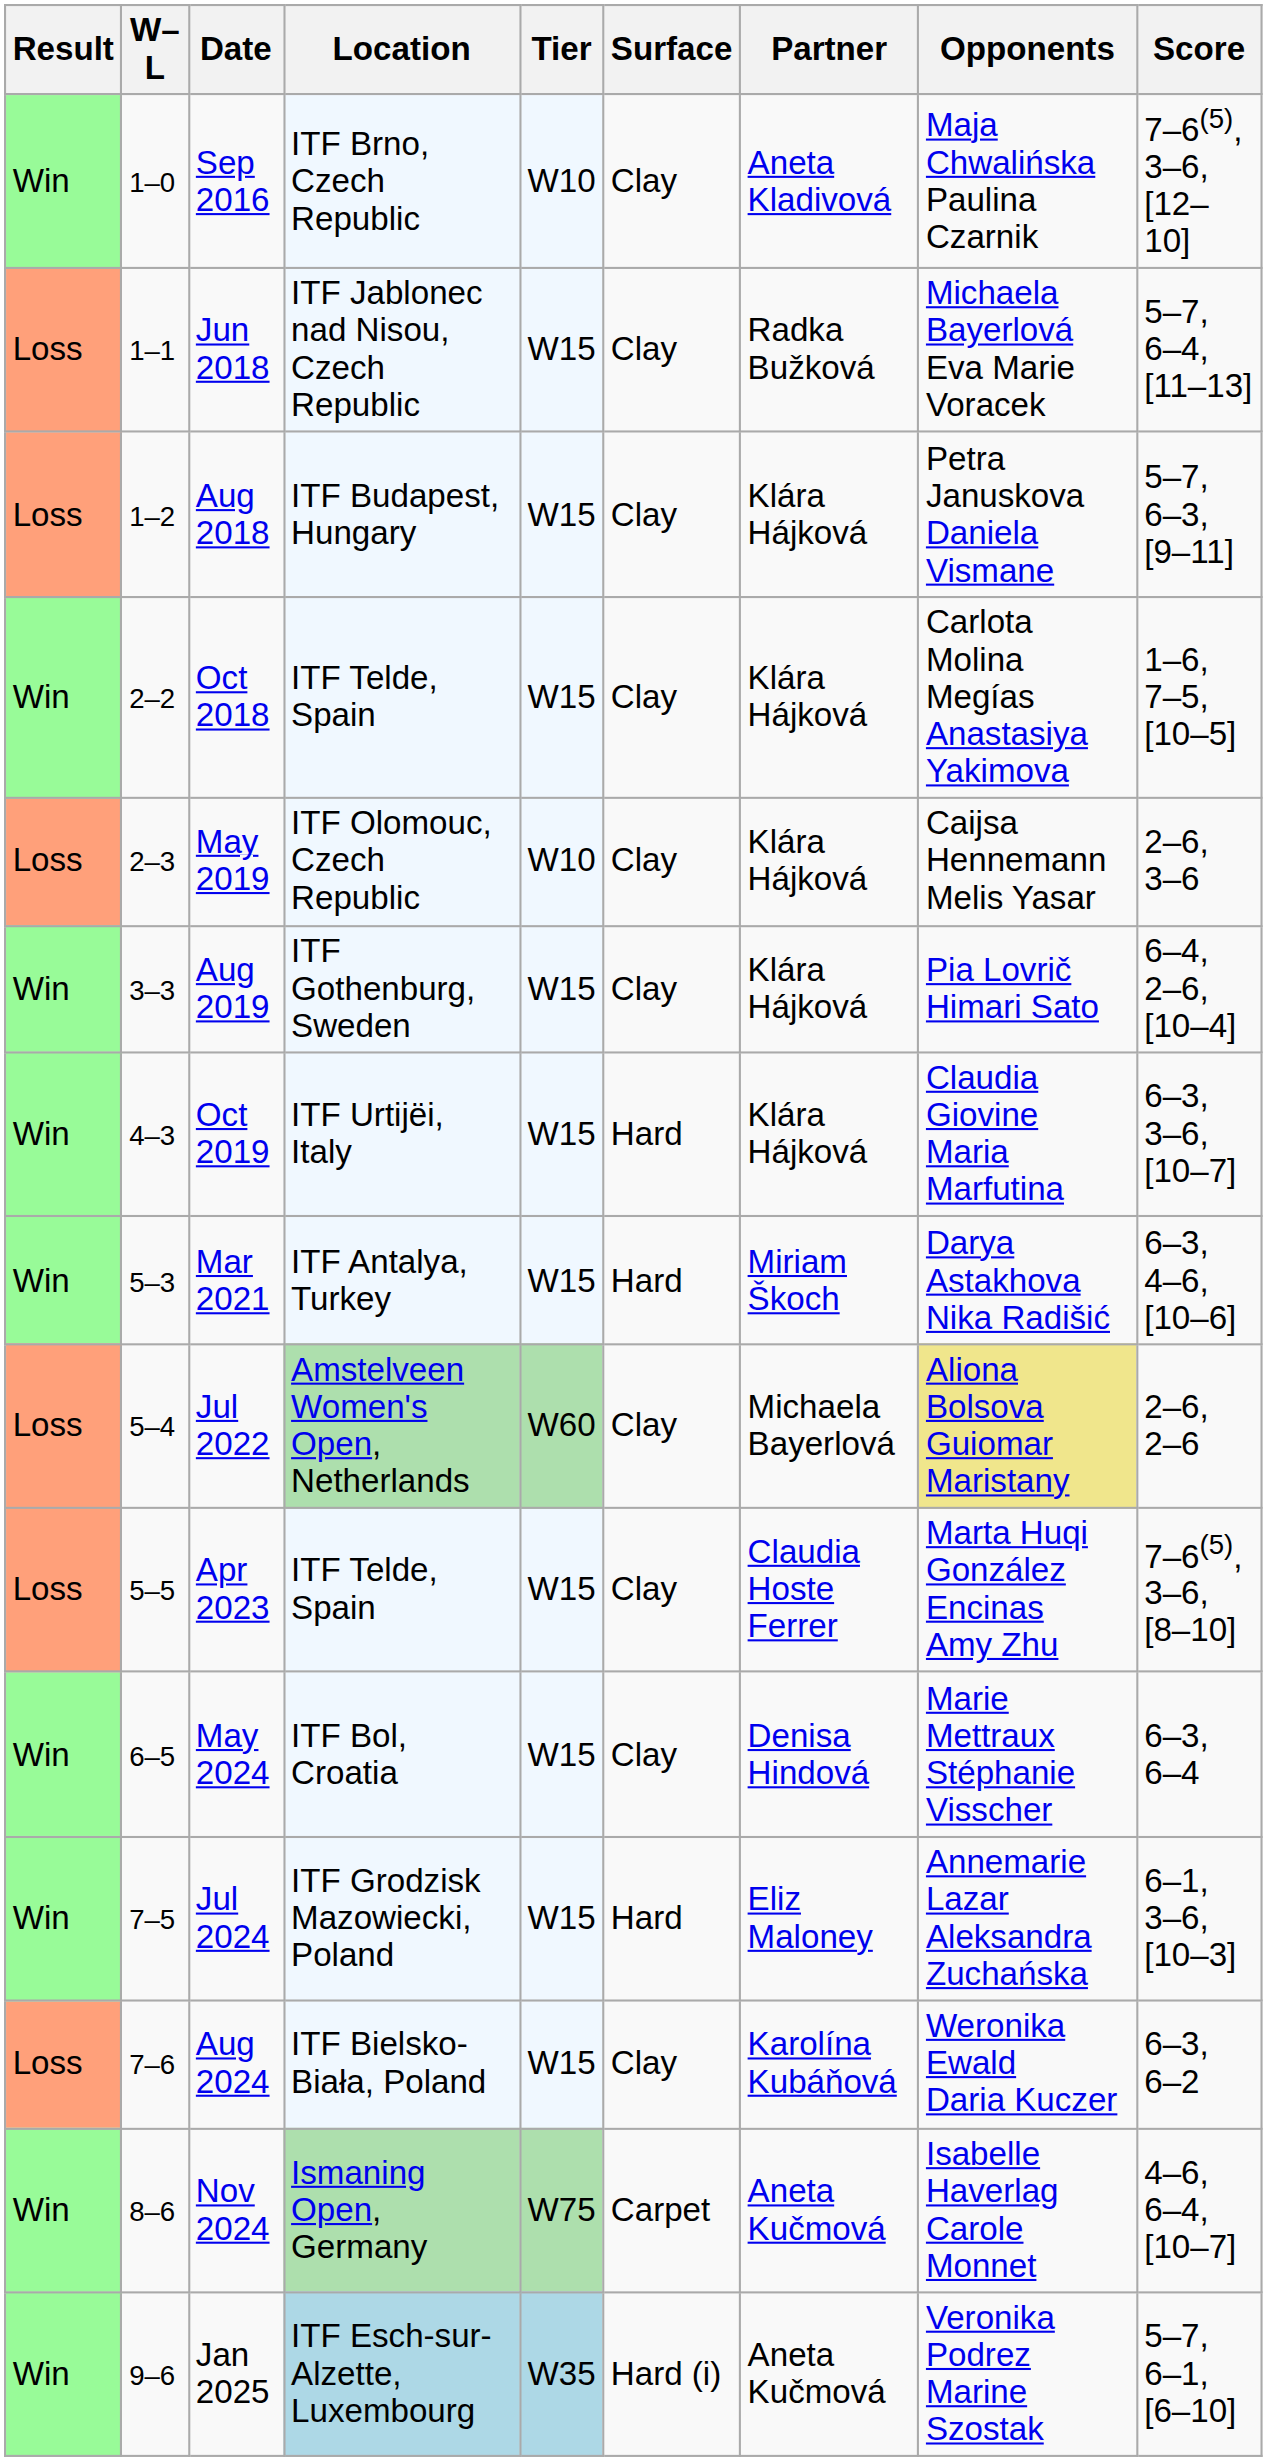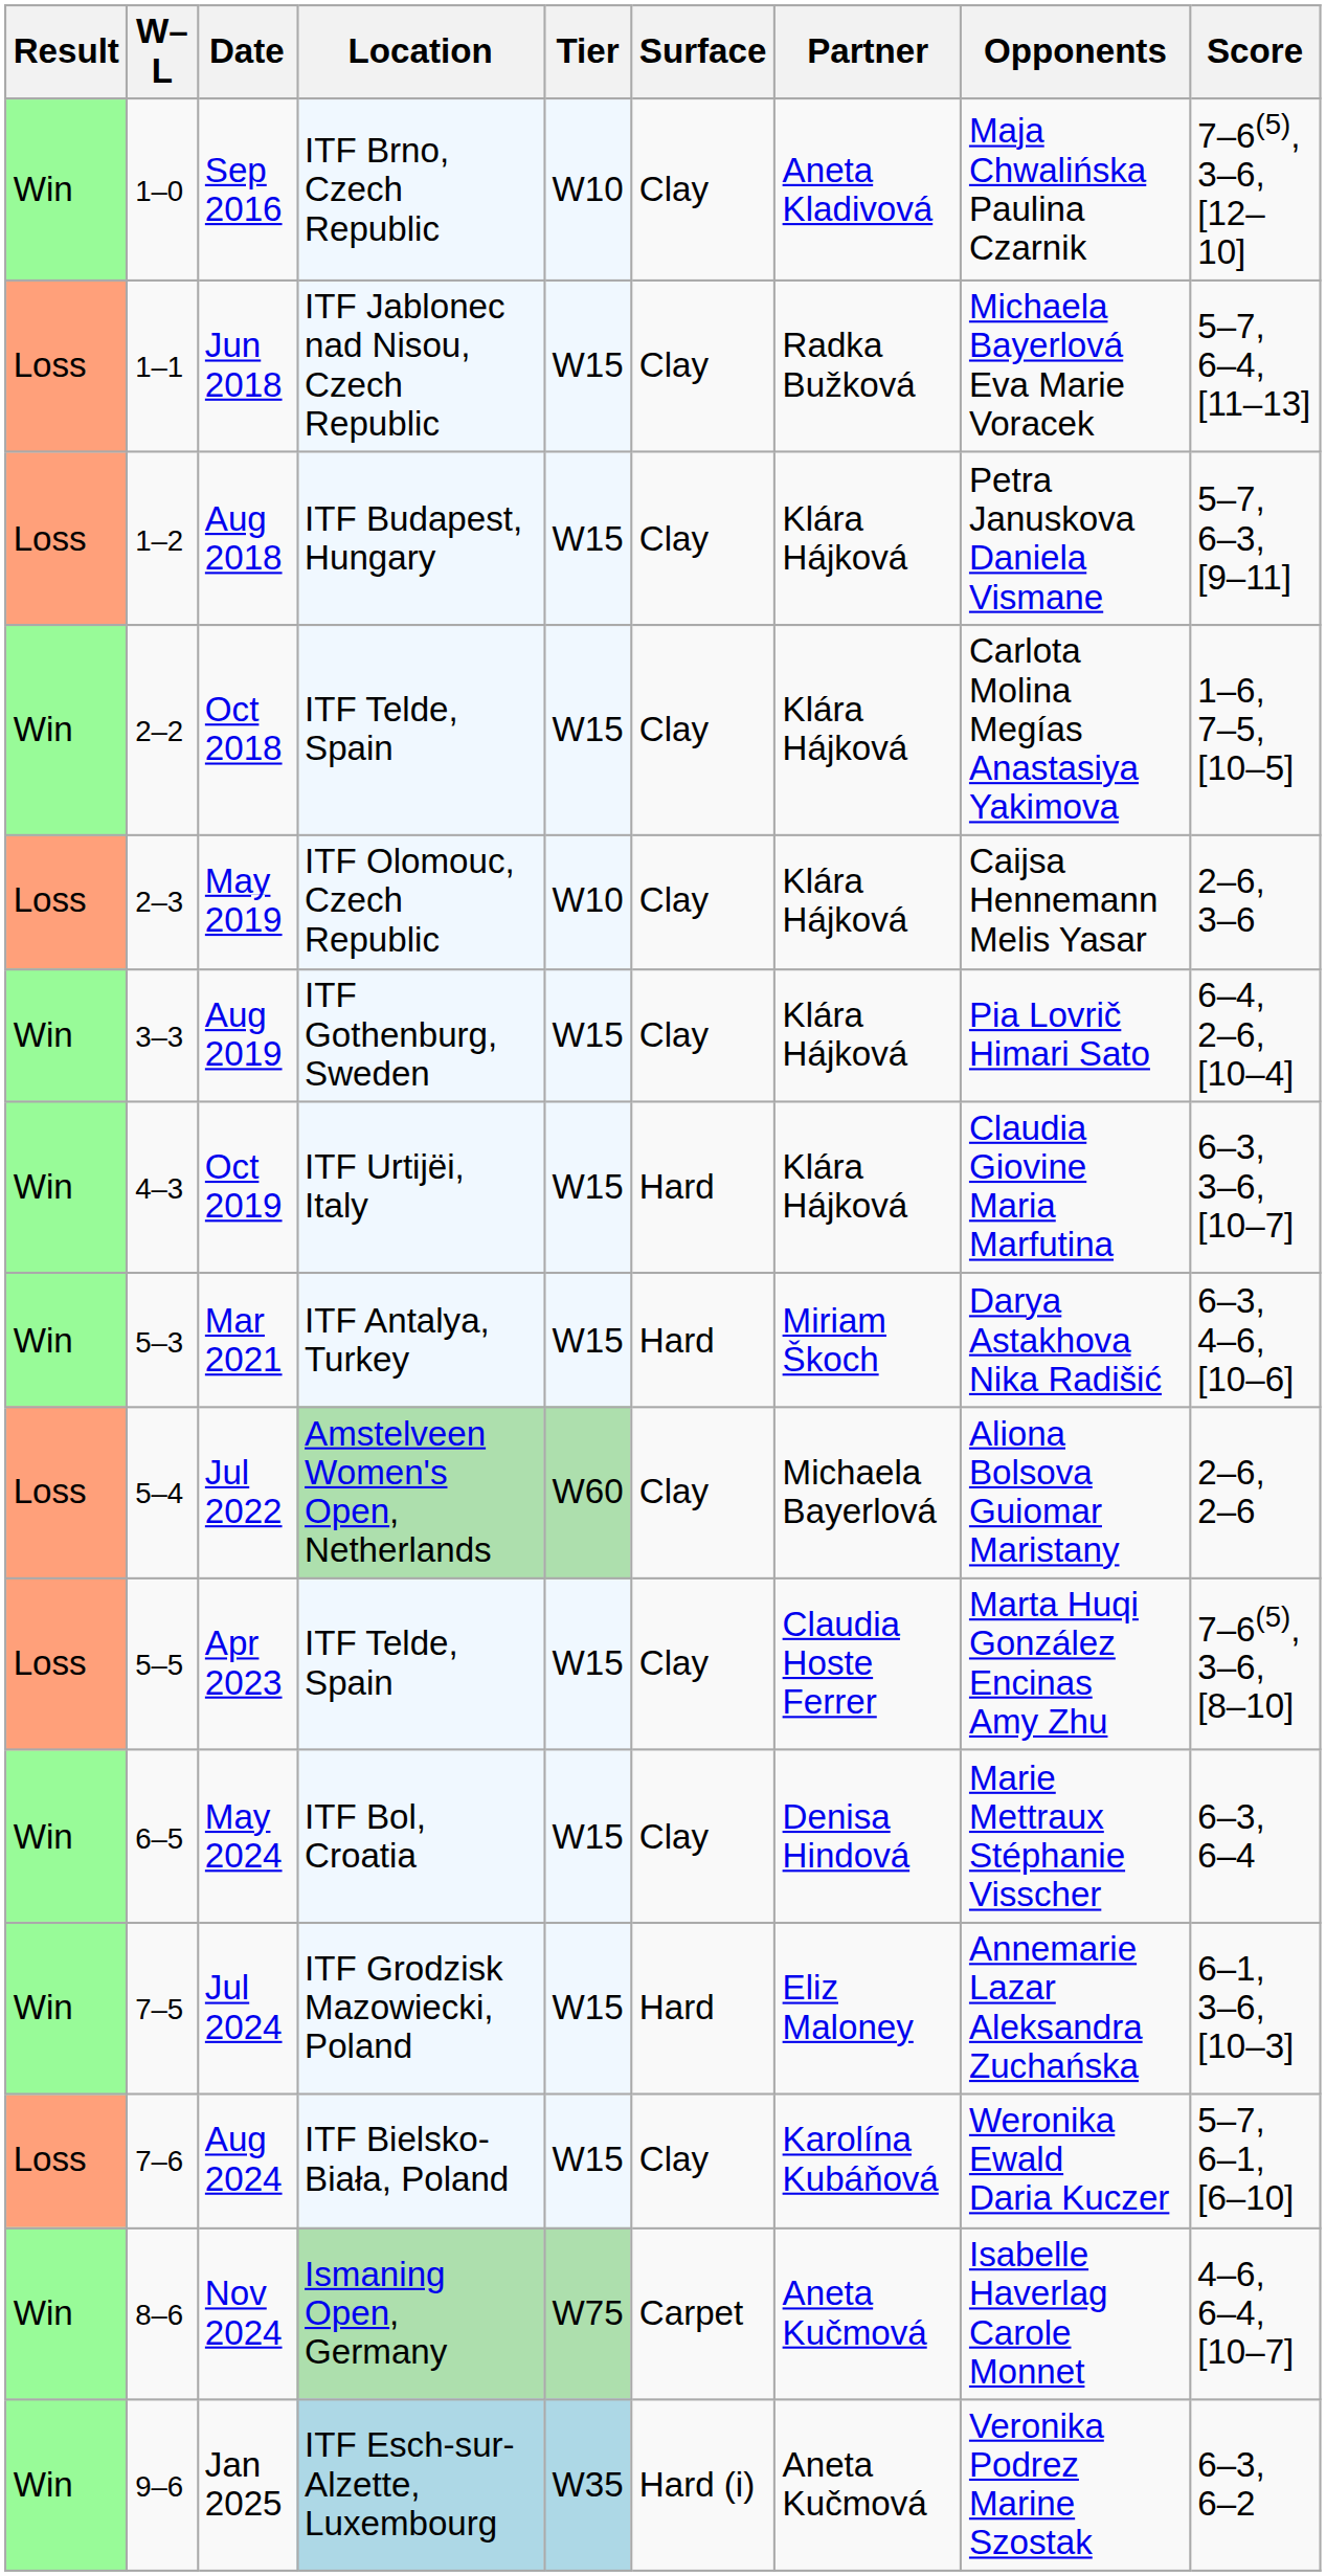 <table class="sortable wikitable">
 <tr>
 <th>Result</th>
 <th class="unsortable">W–L</th>
 <th>Date</th>
 <th>Location</th>
 <th>Tier</th>
 <th>Surface</th>
 <th>Partner</th>
 <th>Opponents</th>
 <th class="unsortable">Score</th>
 </tr>
 <tr>
 <td style="background:#98fb98;">Win</td>
 <td><small>1–0</small></td>
 <td><a href='#'>Sep 2016</a></td>
 <td style="background:#f0f8ff;">ITF Brno, Czech Republic</td>
 <td style="background:#f0f8ff;">W10</td>
 <td>Clay</td>
 <td> <a href='#'>Aneta Kladivová</a></td>
 <td> <a href='#'>Maja Chwalińska</a> <br>  Paulina Czarnik</td>
 <td>7–6<sup>(5)</sup>, 3–6, [12–10]</td>
 </tr>
 <tr>
 <td style="background:#ffa07a;">Loss</td>
 <td><small>1–1</small></td>
 <td><a href='#'>Jun 2018</a></td>
 <td style="background:#f0f8ff;">ITF Jablonec nad Nisou, Czech Republic</td>
 <td style="background:#f0f8ff;">W15</td>
 <td>Clay</td>
 <td> Radka Bužková</td>
 <td> <a href='#'>Michaela Bayerlová</a> <br>  Eva Marie Voracek</td>
 <td>5–7, 6–4, [11–13]</td>
 </tr>
 <tr>
 <td style="background:#ffa07a;">Loss</td>
 <td><small>1–2</small></td>
 <td><a href='#'>Aug 2018</a></td>
 <td style="background:#f0f8ff;">ITF Budapest, Hungary</td>
 <td style="background:#f0f8ff;">W15</td>
 <td>Clay</td>
 <td> Klára Hájková</td>
 <td> Petra Januskova <br>  <a href='#'>Daniela Vismane</a></td>
 <td>5–7, 6–3, [9–11]</td>
 </tr>
 <tr>
 <td style="background:#98fb98;">Win</td>
 <td><small>2–2</small></td>
 <td><a href='#'>Oct 2018</a></td>
 <td style="background:#f0f8ff;">ITF Telde, Spain</td>
 <td style="background:#f0f8ff;">W15</td>
 <td>Clay</td>
 <td> Klára Hájková</td>
 <td> Carlota Molina Megías <br>  <a href='#'>Anastasiya Yakimova</a></td>
 <td>1–6, 7–5, [10–5]</td>
 </tr>
 <tr>
 <td style="background:#ffa07a;">Loss</td>
 <td><small>2–3</small></td>
 <td><a href='#'>May 2019</a></td>
 <td style="background:#f0f8ff;">ITF Olomouc, Czech Republic</td>
 <td style="background:#f0f8ff;">W10</td>
 <td>Clay</td>
 <td> Klára Hájková</td>
 <td> Caijsa Hennemann <br>  Melis Yasar</td>
 <td>2–6, 3–6</td>
 </tr>
 <tr>
 <td style="background:#98fb98;">Win</td>
 <td><small>3–3</small></td>
 <td><a href='#'>Aug 2019</a></td>
 <td style="background:#f0f8ff;">ITF Gothenburg, Sweden</td>
 <td style="background:#f0f8ff;">W15</td>
 <td>Clay</td>
 <td> Klára Hájková</td>
 <td> <a href='#'>Pia Lovrič</a> <br>  <a href='#'>Himari Sato</a></td>
 <td>6–4, 2–6, [10–4]</td>
 </tr>
 <tr>
 <td style="background:#98fb98;">Win</td>
 <td><small>4–3</small></td>
 <td><a href='#'>Oct 2019</a></td>
 <td style="background:#f0f8ff;">ITF Urtijëi, Italy</td>
 <td style="background:#f0f8ff;">W15</td>
 <td>Hard</td>
 <td> Klára Hájková</td>
 <td> <a href='#'>Claudia Giovine</a> <br>  <a href='#'>Maria Marfutina</a></td>
 <td>6–3, 3–6, [10–7]</td>
 </tr>
 <tr>
 <td style="background:#98fb98;">Win</td>
 <td><small>5–3</small></td>
 <td><a href='#'>Mar 2021</a></td>
 <td style="background:#f0f8ff;">ITF Antalya, Turkey</td>
 <td style="background:#f0f8ff;">W15</td>
 <td>Hard</td>
 <td> <a href='#'>Miriam Škoch</a></td>
 <td> <a href='#'>Darya Astakhova</a> <br>  <a href='#'>Nika Radišić</a></td>
 <td>6–3, 4–6, [10–6]</td>
 </tr>
 <tr>
 <td style="background:#ffa07a;">Loss</td>
 <td><small>5–4</small></td>
 <td><a href='#'>Jul 2022</a></td>
 <td style="background:#addfad;"><a href='#'>Amstelveen Women's Open</a>, Netherlands</td>
 <td style="background:#addfad;">W60</td>
 <td>Clay</td>
 <td> Michaela Bayerlová</td>
-<td style="background: khaki;"> <a href='#'>Aliona Bolsova</a> <br>  <a href='#'>Guiomar Maristany</a></td>
+<td> <a href='#'>Aliona Bolsova</a> <br>  <a href='#'>Guiomar Maristany</a></td>
 <td>2–6, 2–6</td>
 </tr>
 <tr>
 <td style="background:#ffa07a;">Loss</td>
 <td><small>5–5</small></td>
 <td><a href='#'>Apr 2023</a></td>
 <td style="background:#f0f8ff;">ITF Telde, Spain</td>
 <td style="background:#f0f8ff;">W15</td>
 <td>Clay</td>
 <td> <a href='#'>Claudia Hoste Ferrer</a></td>
 <td> <a href='#'>Marta Huqi González Encinas</a> <br>  <a href='#'>Amy Zhu</a></td>
 <td>7–6<sup>(5)</sup>, 3–6, [8–10]</td>
 </tr>
 <tr>
 <td style="background:#98fb98;">Win</td>
 <td><small>6–5</small></td>
 <td><a href='#'>May 2024</a></td>
 <td style="background:#f0f8ff;">ITF Bol, Croatia</td>
 <td style="background:#f0f8ff;">W15</td>
 <td>Clay</td>
 <td> <a href='#'>Denisa Hindová</a></td>
 <td> <a href='#'>Marie Mettraux</a> <br>  <a href='#'>Stéphanie Visscher</a></td>
 <td>6–3, 6–4</td>
 </tr>
 <tr>
 <td style="background:#98fb98;">Win</td>
 <td><small>7–5</small></td>
 <td><a href='#'>Jul 2024</a></td>
 <td style="background:#f0f8ff;">ITF Grodzisk Mazowiecki, Poland</td>
 <td style="background:#f0f8ff;">W15</td>
 <td>Hard</td>
 <td> <a href='#'>Eliz Maloney</a></td>
 <td> <a href='#'>Annemarie Lazar</a> <br>  <a href='#'>Aleksandra Zuchańska</a></td>
 <td>6–1, 3–6, [10–3]</td>
 </tr>
 <tr>
 <td style="background:#ffa07a;">Loss</td>
 <td><small>7–6</small></td>
 <td><a href='#'>Aug 2024</a></td>
 <td style="background:#f0f8ff;">ITF Bielsko-Biała, Poland</td>
 <td style="background:#f0f8ff;">W15</td>
 <td>Clay</td>
 <td> <a href='#'>Karolína Kubáňová</a></td>
 <td> <a href='#'>Weronika Ewald</a> <br>  <a href='#'>Daria Kuczer</a></td>
-<td>6–3, 6–2</td>
+<td>5–7, 6–1, [6–10]</td>
 </tr>
 <tr>
 <td style="background:#98fb98;">Win</td>
 <td><small>8–6</small></td>
 <td><a href='#'>Nov 2024</a></td>
 <td style="background:#addfad;"><a href='#'>Ismaning Open</a>, Germany</td>
 <td style="background:#addfad;">W75</td>
 <td>Carpet</td>
 <td> <a href='#'>Aneta Kučmová</a></td>
 <td> <a href='#'>Isabelle Haverlag</a> <br>  <a href='#'>Carole Monnet</a></td>
 <td>4–6, 6–4, [10–7]</td>
 </tr>
 <tr>
 <td style="background:#98fb98;">Win</td>
 <td><small>9–6</small></td>
 <td>Jan 2025</td>
 <td style="background:lightblue;">ITF Esch-sur-Alzette, Luxembourg</td>
 <td style="background:lightblue;">W35</td>
 <td>Hard (i)</td>
 <td> Aneta Kučmová</td>
 <td> <a href='#'>Veronika Podrez</a> <br>  <a href='#'>Marine Szostak</a></td>
-<td>5–7, 6–1, [6–10]</td>
+<td>6–3, 6–2</td>
 </tr>
 </table>
